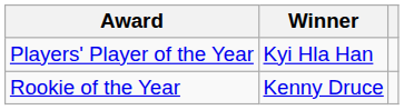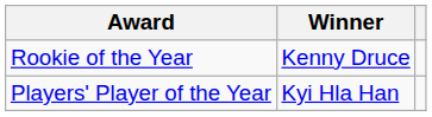 <table class="wikitable">
 <tr>
 <th>Award</th>
 <th>Winner</th>
 <th></th>
 </tr>
 <tr>
+<td><a href='#'>Rookie of the Year</a></td>
+<td> <a href='#'>Kenny Druce</a></td>
+<td></td>
+</tr>
+<tr>
 <td><a href='#'>Players' Player of the Year</a></td>
 <td> <a href='#'>Kyi Hla Han</a></td>
 <td></td>
 </tr>
-<tr>
-<td><a href='#'>Rookie of the Year</a></td>
-<td> <a href='#'>Kenny Druce</a></td>
-<td></td>
-</tr>
 </table>
